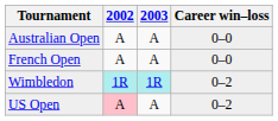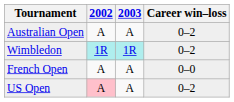 <table class="wikitable">
 <tr>
 <th>Tournament</th>
 <th><a href='#'>2002</a></th>
 <th><a href='#'>2003</a></th>
 <th>Career win–loss</th>
 </tr>
 <tr>
 <td style="background:#EFEFEF;"><a href='#'>Australian Open</a></td>
 <td style="text-align:center;">A</td>
 <td style="text-align:center;">A</td>
-<td style="text-align:center; background:#efefef;">0–0</td>
+<td style="text-align:center; background:#efefef;">0–2</td>
+</tr>
+<tr>
+<td style="background:#EFEFEF;"><a href='#'>Wimbledon</a></td>
+<td style="text-align:center; background:#afeeee;"><a href='#'>1R</a></td>
+<td style="text-align:center; background:#afeeee;"><a href='#'>1R</a></td>
+<td style="text-align:center; background:#efefef;">0–2</td>
 </tr>
 <tr>
 <td style="background:#EFEFEF;"><a href='#'>French Open</a></td>
 <td style="text-align:center;">A</td>
 <td style="text-align:center;">A</td>
 <td style="text-align:center; background:#efefef;">0–0</td>
 </tr>
 <tr>
-<td style="background:#EFEFEF;"><a href='#'>Wimbledon</a></td>
-<td style="text-align:center; background:#afeeee;"><a href='#'>1R</a></td>
-<td style="text-align:center; background:#afeeee;"><a href='#'>1R</a></td>
-<td style="text-align:center; background:#efefef;">0–2</td>
-</tr>
-<tr>
 <td style="background:#EFEFEF;"><a href='#'>US Open</a></td>
 <td style="background: pink; text-align:center;">A</td>
 <td style="text-align:center;">A</td>
 <td style="text-align:center; background:#efefef;">0–2</td>
 </tr>
 </table>
